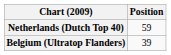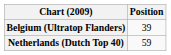 <table class="wikitable sortable plainrowheaders" style="text-align:center">
 <tr>
 <th scope="col">Chart (2009)</th>
 <th scope="col">Position</th>
 </tr>
 <tr>
+<th scope="row">Belgium (Ultratop Flanders)</th>
+<td>39</td>
+</tr>
+<tr>
 <th scope="row">Netherlands (Dutch Top 40)</th>
 <td>59</td>
 </tr>
-<tr>
-<th scope="row">Belgium (Ultratop Flanders)</th>
-<td>39</td>
-</tr>
 </table>
